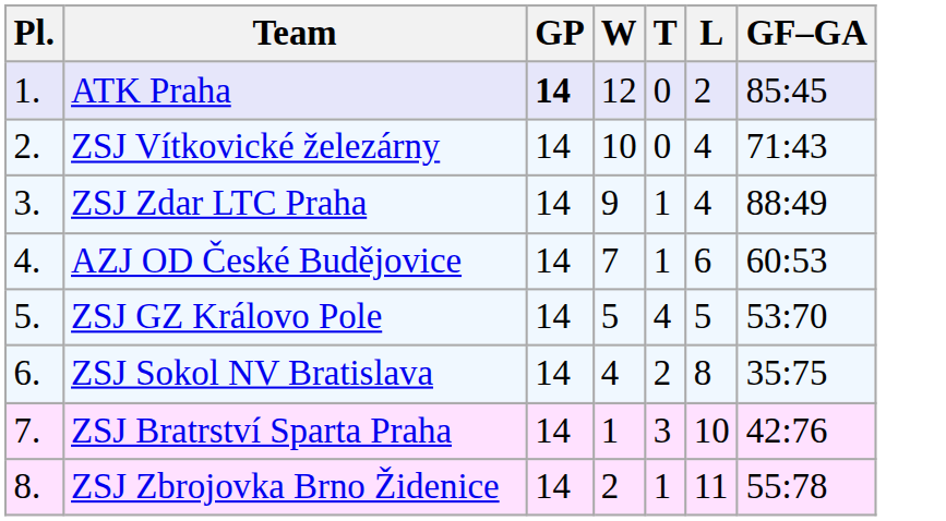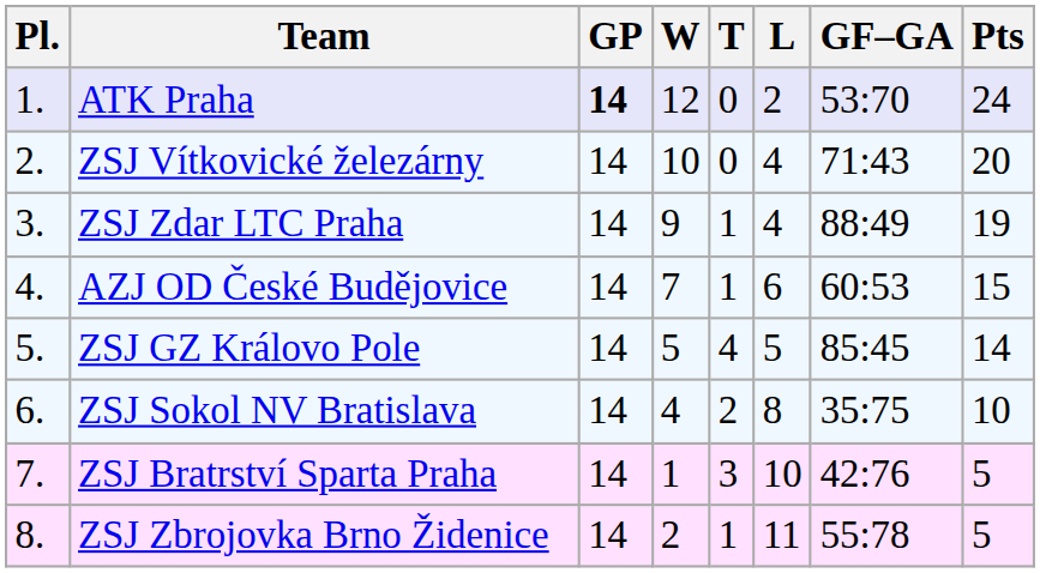 <table class="wikitable">
 <tr>
 <th>Pl.</th>
 <th width="200">Team</th>
 <th>GP</th>
 <th>W</th>
 <th>T</th>
 <th>L</th>
 <th>GF–GA</th>
+<th>Pts</th>
 </tr>
 <tr bgcolor="#e6e6fa">
 <td>1.</td>
 <td><a href='#'>ATK Praha</a></td>
 <td><strong>14</strong></td>
 <td>12</td>
 <td>0</td>
 <td>2</td>
-<td>85:45</td>
+<td>53:70</td>
+<td>24</td>
 </tr>
 <tr bgcolor="#f0f8ff">
 <td>2.</td>
 <td><a href='#'>ZSJ Vítkovické železárny</a></td>
 <td>14</td>
 <td>10</td>
 <td>0</td>
 <td>4</td>
 <td>71:43</td>
+<td>20</td>
 </tr>
 <tr bgcolor="#f0f8ff">
 <td>3.</td>
 <td><a href='#'>ZSJ Zdar LTC Praha</a></td>
 <td>14</td>
 <td>9</td>
 <td>1</td>
 <td>4</td>
 <td>88:49</td>
+<td>19</td>
 </tr>
 <tr bgcolor="#f0f8ff">
 <td>4.</td>
 <td><a href='#'>AZJ OD České Budějovice</a></td>
 <td>14</td>
 <td>7</td>
 <td>1</td>
 <td>6</td>
 <td>60:53</td>
+<td>15</td>
 </tr>
 <tr bgcolor="#f0f8ff">
 <td>5.</td>
 <td><a href='#'>ZSJ GZ Královo Pole</a></td>
 <td>14</td>
 <td>5</td>
 <td>4</td>
 <td>5</td>
-<td>53:70</td>
+<td>85:45</td>
+<td>14</td>
 </tr>
 <tr bgcolor="#f0f8ff">
 <td>6.</td>
 <td><a href='#'>ZSJ Sokol NV Bratislava</a></td>
 <td>14</td>
 <td>4</td>
 <td>2</td>
 <td>8</td>
 <td>35:75</td>
+<td>10</td>
 </tr>
 <tr bgcolor="#FFE1FF">
 <td>7.</td>
 <td><a href='#'>ZSJ Bratrství Sparta Praha</a></td>
 <td>14</td>
 <td>1</td>
 <td>3</td>
 <td>10</td>
 <td>42:76</td>
+<td>5</td>
 </tr>
 <tr bgcolor="#FFE1FF">
 <td>8.</td>
 <td><a href='#'>ZSJ Zbrojovka Brno Židenice</a></td>
 <td>14</td>
 <td>2</td>
 <td>1</td>
 <td>11</td>
 <td>55:78</td>
+<td>5</td>
 </tr>
 </table>
